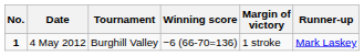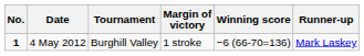 <table class="wikitable" style="font-size:95%;">
 <tr>
 <th>No.</th>
 <th>Date</th>
 <th>Tournament</th>
+<th>Margin of<br>victory</th>
 <th>Winning score</th>
-<th>Margin of<br>victory</th>
 <th>Runner-up</th>
 </tr>
 <tr>
 <td align=center><strong>1</strong></td>
 <td align=right>4 May 2012</td>
 <td>Burghill Valley</td>
+<td>1 stroke</td>
 <td>−6 (66-70=136)</td>
-<td>1 stroke</td>
 <td> <a href='#'>Mark Laskey</a></td>
 </tr>
 </table>
